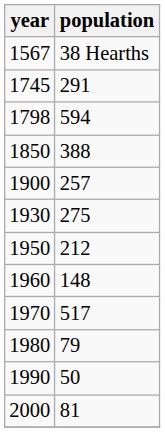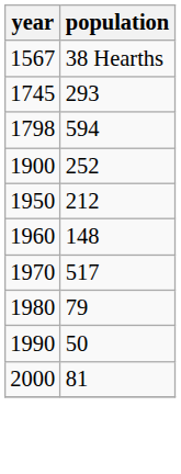 <table class="wikitable">
 <tr>
 <th>year</th>
 <th>population</th>
 </tr>
 <tr>
 <td>1567</td>
 <td>38 Hearths</td>
 </tr>
 <tr>
 <td>1745</td>
-<td>291</td>
+<td>293</td>
 </tr>
 <tr>
 <td>1798</td>
 <td>594</td>
 </tr>
 <tr>
-<td>1850</td>
-<td>388</td>
-</tr>
-<tr>
 <td>1900</td>
-<td>257</td>
-</tr>
-<tr>
-<td>1930</td>
-<td>275</td>
+<td>252</td>
 </tr>
 <tr>
 <td>1950</td>
 <td>212</td>
 </tr>
 <tr>
 <td>1960</td>
 <td>148</td>
 </tr>
 <tr>
 <td>1970</td>
 <td>517</td>
 </tr>
 <tr>
 <td>1980</td>
 <td>79</td>
 </tr>
 <tr>
 <td>1990</td>
 <td>50</td>
 </tr>
 <tr>
 <td>2000</td>
 <td>81</td>
 </tr>
 <tr>
 </tr>
 </table>
